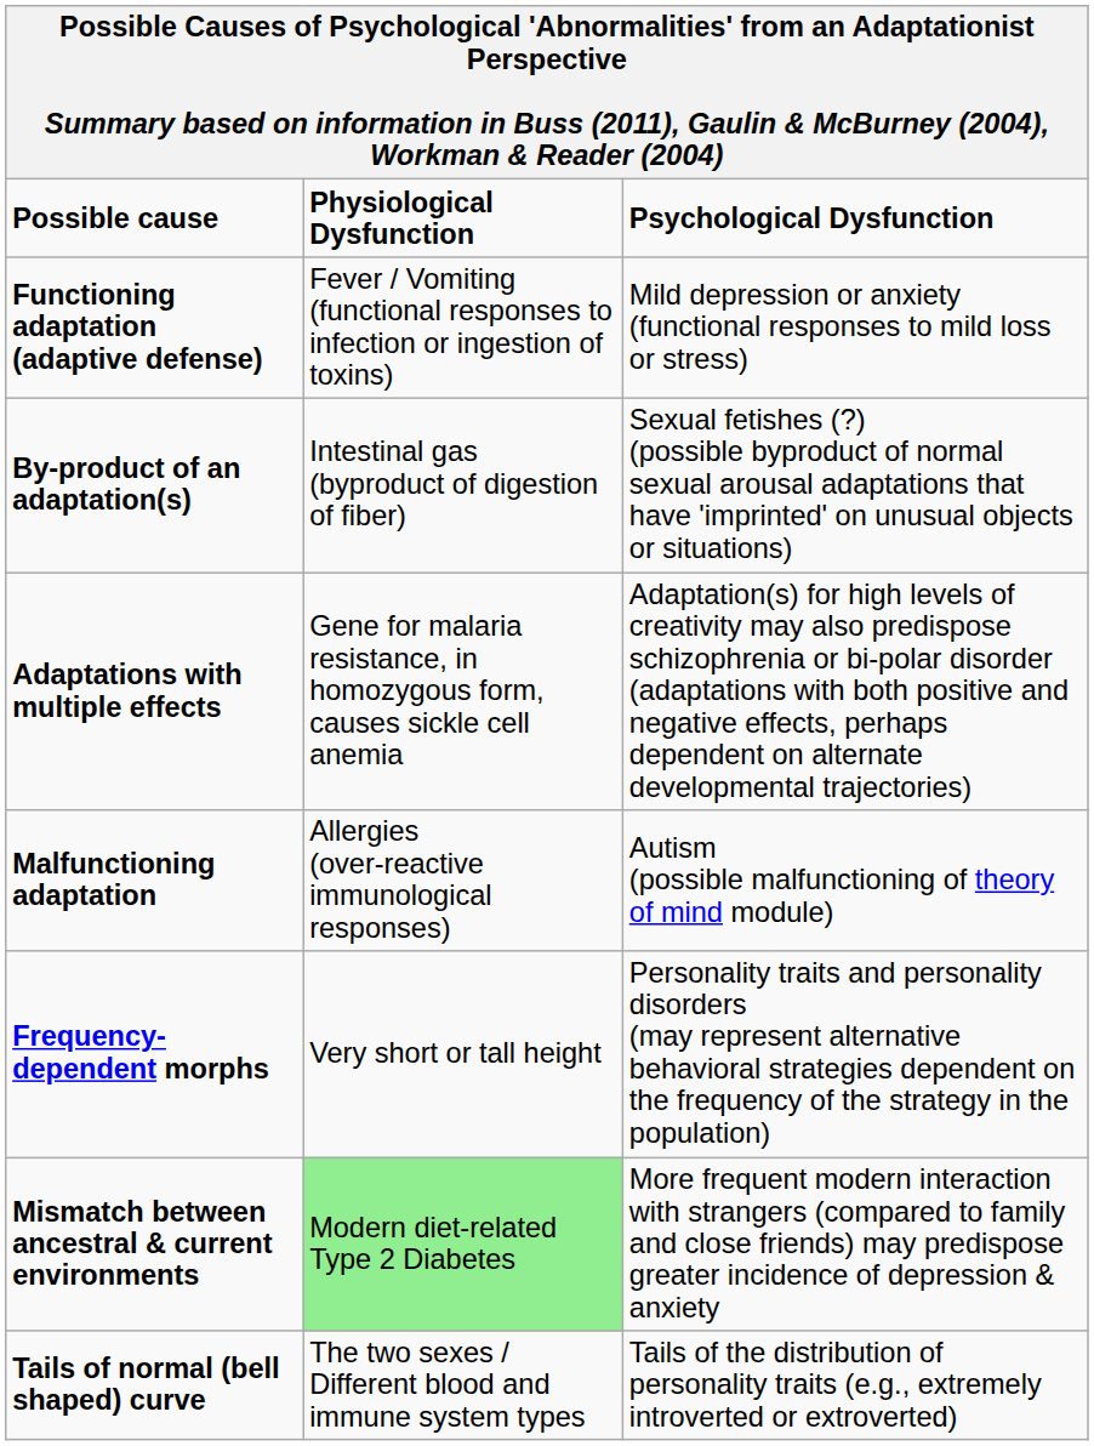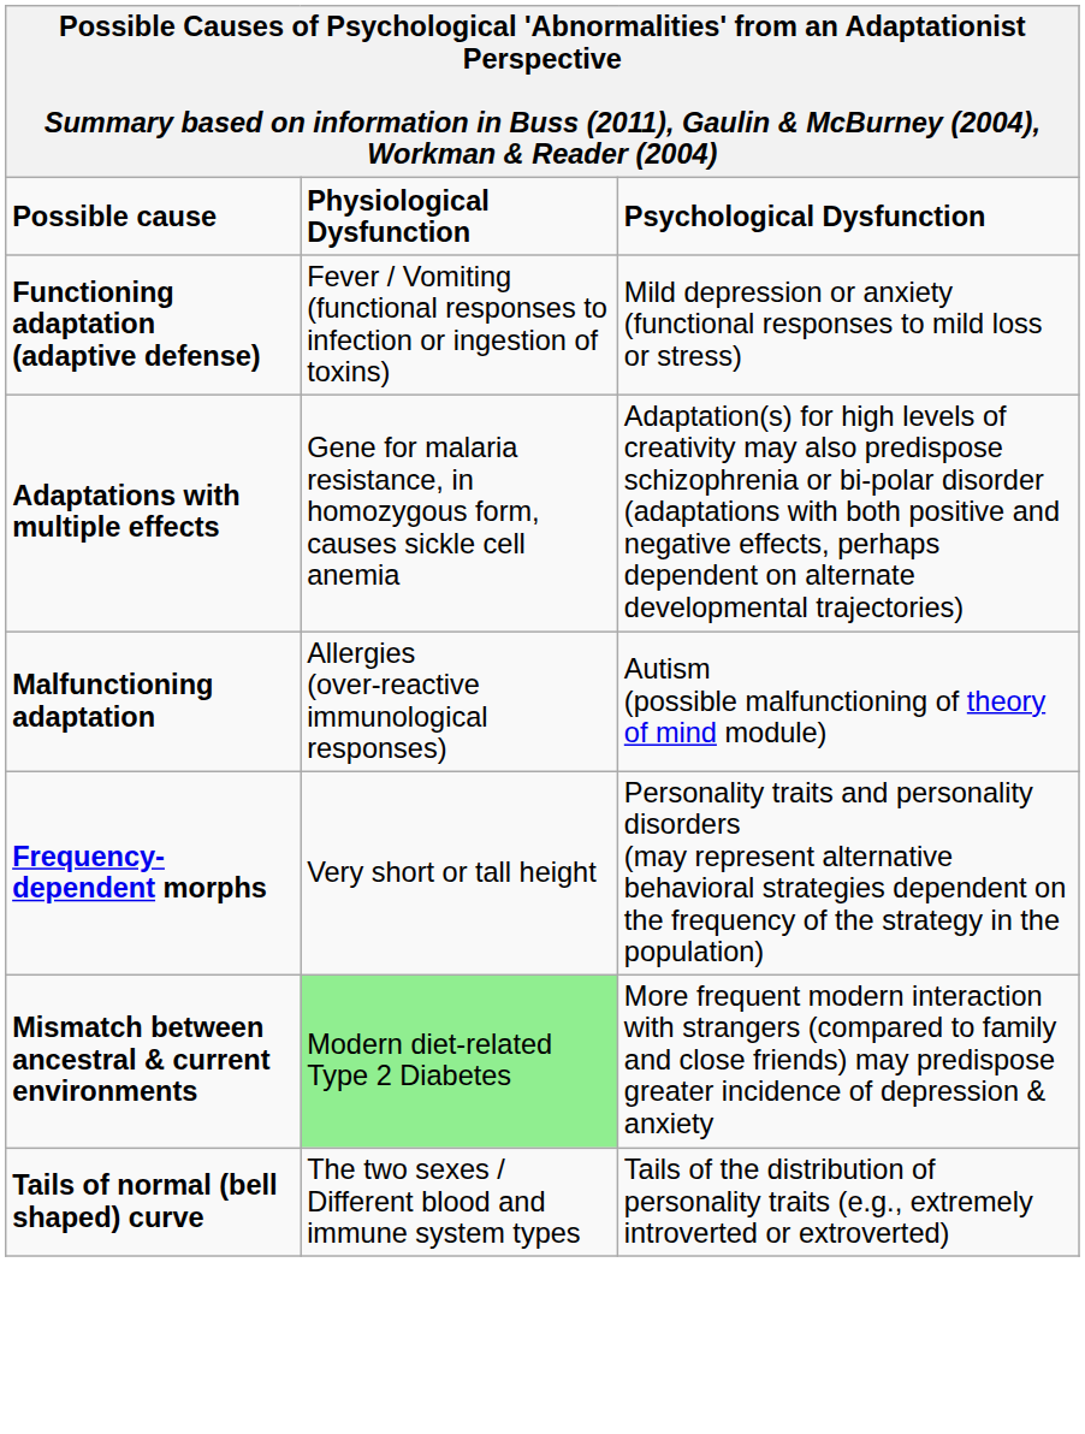 <table class="wikitable">
 <tr>
 <th colspan=3>Possible Causes of Psychological 'Abnormalities' from an Adaptationist Perspective  <br><br><em>Summary based on information in Buss (2011), Gaulin & McBurney (2004), Workman & Reader (2004)</em></th>
 </tr>
 <tr>
 <td><strong> Possible cause </strong></td>
 <td><strong>Physiological Dysfunction</strong></td>
 <td><strong>Psychological Dysfunction</strong></td>
 </tr>
 <tr>
 <td><strong>Functioning adaptation<br>(adaptive defense)</strong></td>
 <td>Fever / Vomiting<br>(functional responses to infection or ingestion of toxins)</td>
 <td>Mild depression or anxiety<br>(functional responses to mild loss or stress)</td>
-</tr>
-<tr>
-<td><strong>By-product of an adaptation(s)</strong></td>
-<td>Intestinal gas <br>(byproduct of digestion of fiber)</td>
-<td>Sexual fetishes (?)<br>(possible byproduct of normal sexual arousal adaptations that have 'imprinted' on unusual objects or situations)</td>
 </tr>
 <tr>
 <td><strong>Adaptations with multiple effects</strong></td>
 <td>Gene for malaria resistance, in homozygous form, causes sickle cell anemia</td>
 <td>Adaptation(s) for high levels of creativity may also predispose schizophrenia or bi-polar disorder <br>(adaptations with both positive and negative effects, perhaps dependent on alternate developmental trajectories)</td>
 </tr>
 <tr>
 <td><strong>Malfunctioning adaptation</strong></td>
 <td>Allergies<br>(over-reactive immunological responses)</td>
 <td>Autism <br>(possible malfunctioning of <a href='#'>theory of mind</a> module)</td>
 </tr>
 <tr>
 <td><strong><a href='#'>Frequency-dependent</a> morphs</strong></td>
 <td>Very short or tall height</td>
 <td>Personality traits and personality disorders <br>(may represent alternative behavioral strategies dependent on the frequency of the strategy in the population)</td>
 </tr>
 <tr>
 <td><strong>Mismatch between ancestral & current environments</strong></td>
 <td style="background: lightgreen;">Modern diet-related Type 2 Diabetes</td>
 <td>More frequent modern interaction with strangers (compared to family and close friends) may predispose greater incidence of depression & anxiety</td>
 </tr>
 <tr>
 <td><strong>Tails of normal (bell shaped) curve</strong></td>
 <td>The two sexes / Different blood and immune system types</td>
 <td>Tails of the distribution of personality traits (e.g., extremely introverted or extroverted)</td>
 </tr>
 </table>
